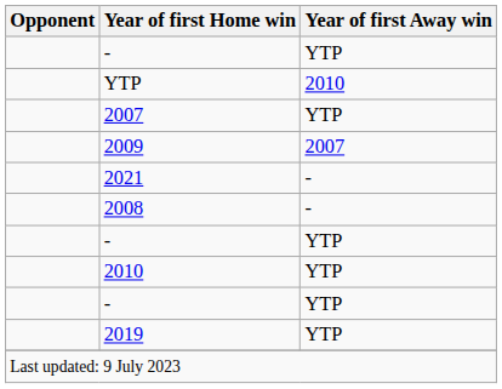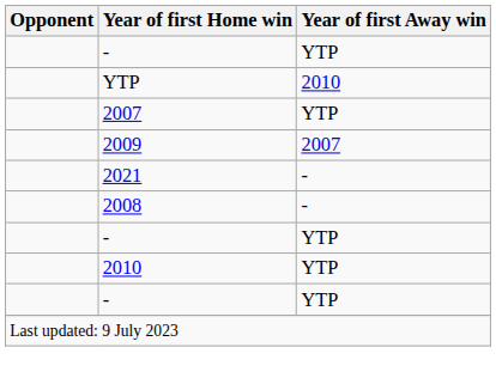 <table class="wikitable plainrowheaders sortable">
 <tr>
 <th>Opponent</th>
 <th>Year of first Home win</th>
 <th>Year of first Away win</th>
 </tr>
 <tr>
 <td></td>
 <td>-</td>
 <td>YTP</td>
 </tr>
 <tr>
 <td></td>
 <td>YTP</td>
 <td><a href='#'>2010</a></td>
 </tr>
 <tr>
 <td></td>
 <td><a href='#'>2007</a></td>
 <td>YTP</td>
 </tr>
 <tr>
 <td></td>
 <td><a href='#'>2009</a></td>
 <td><a href='#'>2007</a></td>
 </tr>
 <tr>
 <td></td>
 <td><a href='#'>2021</a></td>
 <td>-</td>
 </tr>
 <tr>
 <td></td>
 <td><a href='#'>2008</a></td>
 <td>-</td>
 </tr>
 <tr>
 <td></td>
 <td>-</td>
 <td>YTP</td>
 </tr>
 <tr>
 <td></td>
 <td><a href='#'>2010</a></td>
 <td>YTP</td>
 </tr>
 <tr>
 <td></td>
 <td>-</td>
 <td>YTP</td>
 </tr>
 <tr>
-<td></td>
-<td><a href='#'>2019</a></td>
-<td>YTP</td>
-</tr>
-<tr>
 </tr>
 <tr class=sortbottom>
 <td colspan=3><small>Last updated: 9 July 2023</small></td>
 </tr>
 </table>
